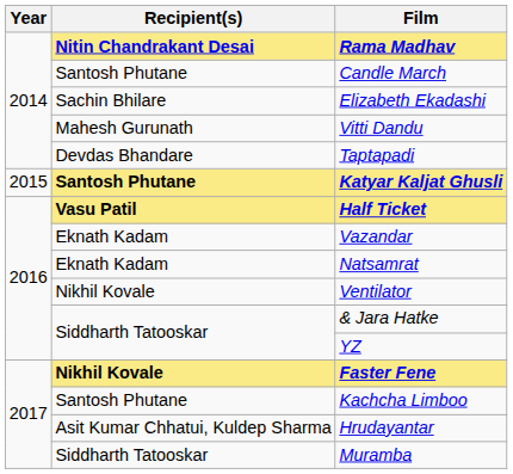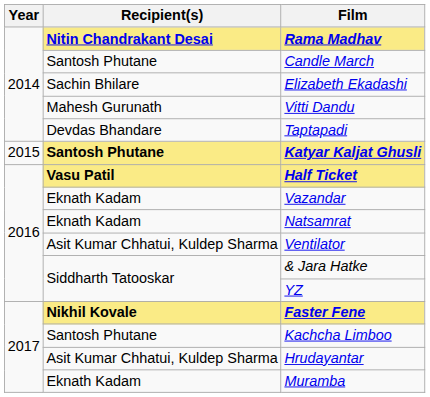 <table class="wikitable">
 <tr>
 <th>Year</th>
 <th>Recipient(s)</th>
 <th>Film</th>
 </tr>
 <tr>
 <td rowspan="5">2014</td>
 <td style="background:#FAEB86;"><strong><a href='#'>Nitin Chandrakant Desai</a></strong></td>
 <td style="background:#FAEB86;"><strong><em><a href='#'>Rama Madhav</a></em></strong></td>
 </tr>
 <tr>
 <td>Santosh Phutane</td>
 <td><em><a href='#'>Candle March</a></em></td>
 </tr>
 <tr>
 <td>Sachin Bhilare</td>
 <td><em><a href='#'>Elizabeth Ekadashi</a></em></td>
 </tr>
 <tr>
 <td>Mahesh Gurunath</td>
 <td><em><a href='#'>Vitti Dandu</a></em></td>
 </tr>
 <tr>
 <td>Devdas Bhandare</td>
 <td><em><a href='#'>Taptapadi</a></em></td>
 </tr>
 <tr>
 <td>2015</td>
 <td style="background:#FAEB86;"><strong>Santosh Phutane</strong></td>
 <td style="background:#FAEB86;"><strong><em><a href='#'>Katyar Kaljat Ghusli</a></em></strong></td>
 </tr>
 <tr>
 <td rowspan="6">2016</td>
 <td style="background:#FAEB86;"><strong>Vasu Patil</strong></td>
 <td style="background:#FAEB86;"><em><a href='#'><strong>Half Ticket</strong></a></em></td>
 </tr>
 <tr>
 <td>Eknath Kadam</td>
 <td><em><a href='#'>Vazandar</a></em></td>
 </tr>
 <tr>
 <td>Eknath Kadam</td>
 <td><em><a href='#'>Natsamrat</a></em></td>
 </tr>
 <tr>
-<td>Nikhil Kovale</td>
+<td>Asit Kumar Chhatui, Kuldep Sharma</td>
 <td><em><a href='#'>Ventilator</a></em></td>
 </tr>
 <tr>
 <td rowspan="2">Siddharth Tatooskar</td>
 <td><em>& Jara Hatke</em></td>
 </tr>
 <tr>
 <td><a href='#'><em>YZ</em></a></td>
 </tr>
 <tr>
 <td rowspan="4">2017</td>
 <td style="background:#FAEB86;"><strong>Nikhil Kovale</strong></td>
 <td style="background:#FAEB86;"><strong><em><a href='#'>Faster Fene</a></em></strong></td>
 </tr>
 <tr>
 <td>Santosh Phutane</td>
 <td><em><a href='#'>Kachcha Limboo</a></em></td>
 </tr>
 <tr>
 <td>Asit Kumar Chhatui, Kuldep Sharma</td>
 <td><em><a href='#'>Hrudayantar</a></em></td>
 </tr>
 <tr>
-<td>Siddharth Tatooskar</td>
+<td>Eknath Kadam</td>
 <td><em><a href='#'>Muramba</a></em></td>
 </tr>
 </table>
